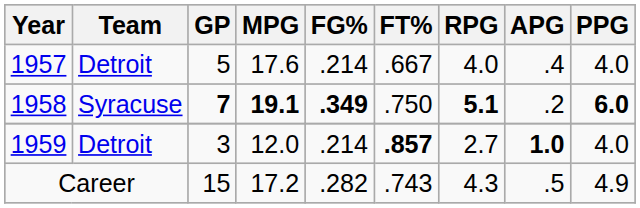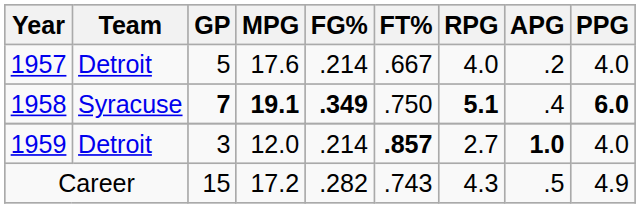 <table class="wikitable sortable" style="font-size:95%; text-align:right;">
 <tr>
 <th>Year</th>
 <th>Team</th>
 <th>GP</th>
 <th>MPG</th>
 <th>FG%</th>
 <th>FT%</th>
 <th>RPG</th>
 <th>APG</th>
 <th>PPG</th>
 </tr>
 <tr>
 <td style="text-align:left;"><a href='#'>1957</a></td>
 <td style="text-align:left;"><a href='#'>Detroit</a></td>
 <td>5</td>
 <td>17.6</td>
 <td>.214</td>
 <td>.667</td>
 <td>4.0</td>
-<td>.4</td>
+<td>.2</td>
 <td>4.0</td>
 </tr>
 <tr>
 <td style="text-align:left;"><a href='#'>1958</a></td>
 <td style="text-align:left;"><a href='#'>Syracuse</a></td>
 <td><strong>7</strong></td>
 <td><strong>19.1</strong></td>
 <td><strong>.349</strong></td>
 <td>.750</td>
 <td><strong>5.1</strong></td>
-<td>.2</td>
+<td>.4</td>
 <td><strong>6.0</strong></td>
 </tr>
 <tr>
 </tr>
 <tr>
 <td style="text-align:left;"><a href='#'>1959</a></td>
 <td style="text-align:left;"><a href='#'>Detroit</a></td>
 <td>3</td>
 <td>12.0</td>
 <td>.214</td>
 <td><strong>.857</strong></td>
 <td>2.7</td>
 <td><strong>1.0</strong></td>
 <td>4.0</td>
 </tr>
 <tr>
 <td colspan="2" style="text-align:center;">Career</td>
 <td>15</td>
 <td>17.2</td>
 <td>.282</td>
 <td>.743</td>
 <td>4.3</td>
 <td>.5</td>
 <td>4.9</td>
 </tr>
 </table>
